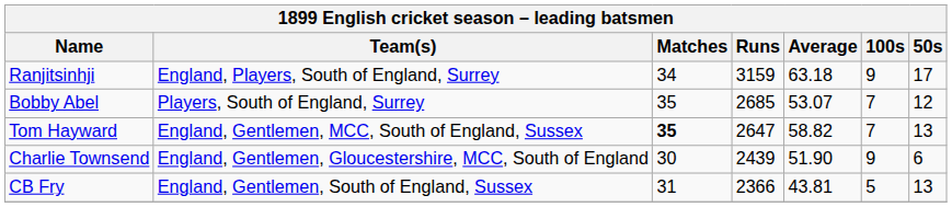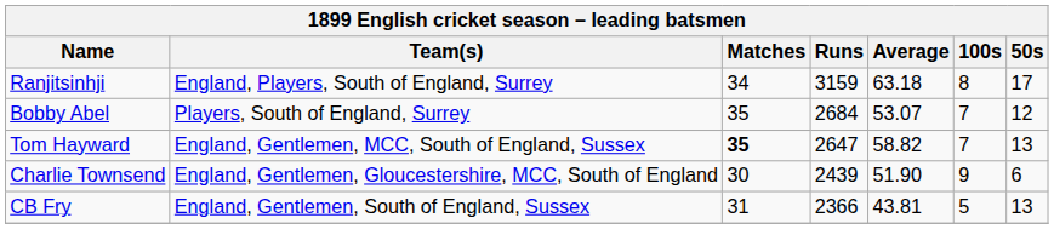 <table class="wikitable">
 <tr>
 <th bgcolor="#efefef" colspan="7">1899 English cricket season – leading batsmen</th>
 </tr>
 <tr bgcolor="#efefef">
 <th>Name</th>
 <th>Team(s)</th>
 <th>Matches</th>
 <th>Runs</th>
 <th>Average</th>
 <th>100s</th>
 <th>50s</th>
 </tr>
 <tr>
 <td><a href='#'>Ranjitsinhji</a></td>
 <td><a href='#'>England</a>, <a href='#'>Players</a>, South of England, <a href='#'>Surrey</a></td>
 <td>34</td>
 <td>3159</td>
 <td>63.18</td>
-<td>9</td>
+<td>8</td>
 <td>17</td>
 </tr>
 <tr>
 <td><a href='#'>Bobby Abel</a></td>
 <td><a href='#'>Players</a>, South of England, <a href='#'>Surrey</a></td>
 <td>35</td>
-<td>2685</td>
+<td>2684</td>
 <td>53.07</td>
 <td>7</td>
 <td>12</td>
 </tr>
 <tr>
 <td><a href='#'>Tom Hayward</a></td>
 <td><a href='#'>England</a>, <a href='#'>Gentlemen</a>, <a href='#'>MCC</a>, South of England, <a href='#'>Sussex</a></td>
 <td><strong>35</strong></td>
 <td>2647</td>
 <td>58.82</td>
 <td>7</td>
 <td>13</td>
 </tr>
 <tr>
 <td><a href='#'>Charlie Townsend</a></td>
 <td><a href='#'>England</a>, <a href='#'>Gentlemen</a>, <a href='#'>Gloucestershire</a>, <a href='#'>MCC</a>, South of England</td>
 <td>30</td>
 <td>2439</td>
 <td>51.90</td>
 <td>9</td>
 <td>6</td>
 </tr>
 <tr>
 <td><a href='#'>CB Fry</a></td>
 <td><a href='#'>England</a>, <a href='#'>Gentlemen</a>, South of England, <a href='#'>Sussex</a></td>
 <td>31</td>
 <td>2366</td>
 <td>43.81</td>
 <td>5</td>
 <td>13</td>
 </tr>
 <tr>
 </tr>
 </table>
